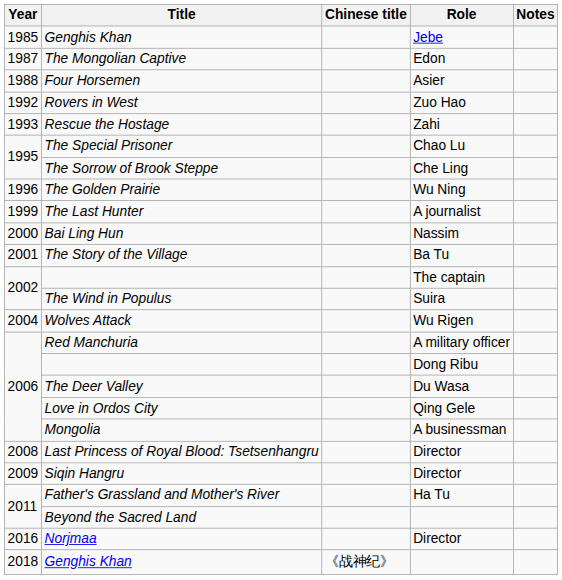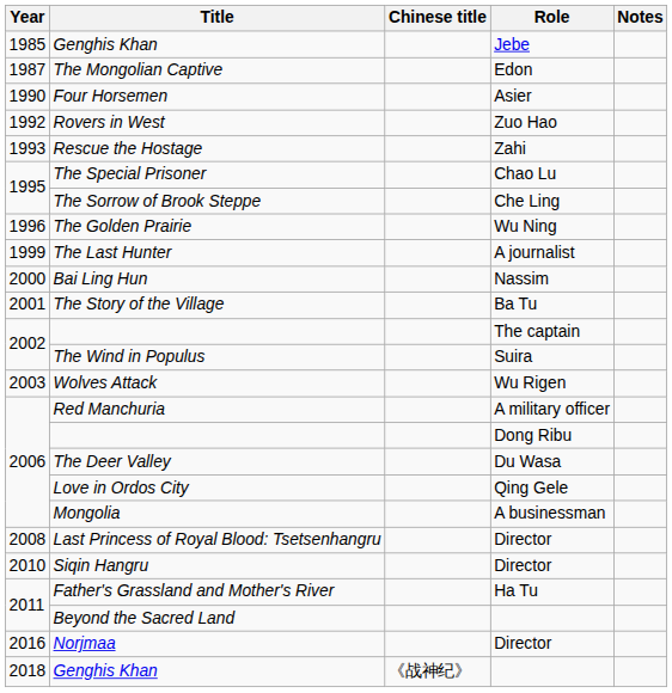 <table class="wikitable">
 <tr>
 <th>Year</th>
 <th>Title</th>
 <th>Chinese title</th>
 <th>Role</th>
 <th>Notes</th>
 </tr>
 <tr>
 <td>1985</td>
 <td><em>Genghis Khan</em></td>
 <td></td>
 <td><a href='#'>Jebe</a></td>
 <td></td>
 </tr>
 <tr>
 <td>1987</td>
 <td><em>The Mongolian Captive</em></td>
 <td></td>
 <td>Edon</td>
 <td></td>
 </tr>
 <tr>
-<td>1988</td>
+<td>1990</td>
 <td><em>Four Horsemen</em></td>
 <td></td>
 <td>Asier</td>
 <td></td>
 </tr>
 <tr>
 <td>1992</td>
 <td><em>Rovers in West</em></td>
 <td></td>
 <td>Zuo Hao</td>
 <td></td>
 </tr>
 <tr>
 <td>1993</td>
 <td><em>Rescue the Hostage</em></td>
 <td></td>
 <td>Zahi</td>
 <td></td>
 </tr>
 <tr>
 <td rowspan="2">1995</td>
 <td><em>The Special Prisoner</em></td>
 <td></td>
 <td>Chao Lu</td>
 <td></td>
 </tr>
 <tr>
 <td><em>The Sorrow of Brook Steppe</em></td>
 <td></td>
 <td>Che Ling</td>
 <td></td>
 </tr>
 <tr>
 <td>1996</td>
 <td><em>The Golden Prairie</em></td>
 <td></td>
 <td>Wu Ning</td>
 <td></td>
 </tr>
 <tr>
 <td>1999</td>
 <td><em>The Last Hunter</em></td>
 <td></td>
 <td>A journalist</td>
 <td></td>
 </tr>
 <tr>
 <td>2000</td>
 <td><em>Bai Ling Hun</em></td>
 <td></td>
 <td>Nassim</td>
 <td></td>
 </tr>
 <tr>
 <td>2001</td>
 <td><em>The Story of the Village</em></td>
 <td></td>
 <td>Ba Tu</td>
 <td></td>
 </tr>
 <tr>
 <td rowspan="2">2002</td>
 <td></td>
 <td></td>
 <td>The captain</td>
 <td></td>
 </tr>
 <tr>
 <td><em>The Wind in Populus</em></td>
 <td></td>
 <td>Suira</td>
 <td></td>
 </tr>
 <tr>
-<td>2004</td>
+<td>2003</td>
 <td><em>Wolves Attack</em></td>
 <td></td>
 <td>Wu Rigen</td>
 <td></td>
 </tr>
 <tr>
 <td rowspan="5">2006</td>
 <td><em>Red Manchuria</em></td>
 <td></td>
 <td>A military officer</td>
 <td></td>
 </tr>
 <tr>
 <td></td>
 <td></td>
 <td>Dong Ribu</td>
 <td></td>
 </tr>
 <tr>
 <td><em>The Deer Valley</em></td>
 <td></td>
 <td>Du Wasa</td>
 <td></td>
 </tr>
 <tr>
 <td><em>Love in Ordos City</em></td>
 <td></td>
 <td>Qing Gele</td>
 <td></td>
 </tr>
 <tr>
 <td><em>Mongolia</em></td>
 <td></td>
 <td>A businessman</td>
 <td></td>
 </tr>
 <tr>
 <td>2008</td>
 <td><em>Last Princess of Royal Blood: Tsetsenhangru</em></td>
 <td></td>
 <td>Director</td>
 <td></td>
 </tr>
 <tr>
-<td>2009</td>
+<td>2010</td>
 <td><em>Siqin Hangru</em></td>
 <td></td>
 <td>Director</td>
 <td></td>
 </tr>
 <tr>
 <td rowspan="2">2011</td>
 <td><em>Father's Grassland and Mother's River</em></td>
 <td></td>
 <td>Ha Tu</td>
 <td></td>
 </tr>
 <tr>
 <td><em>Beyond the Sacred Land</em></td>
 <td></td>
 <td></td>
 <td></td>
 </tr>
 <tr>
 <td>2016</td>
 <td><em><a href='#'>Norjmaa</a></em></td>
 <td></td>
 <td>Director</td>
 <td></td>
 </tr>
 <tr>
 <td>2018</td>
 <td><em><a href='#'>Genghis Khan</a></em></td>
 <td>《战神纪》</td>
 <td></td>
 </tr>
 </table>
